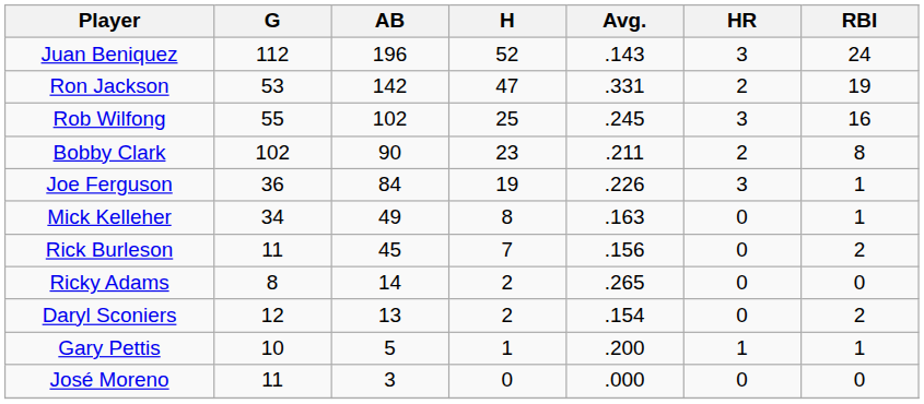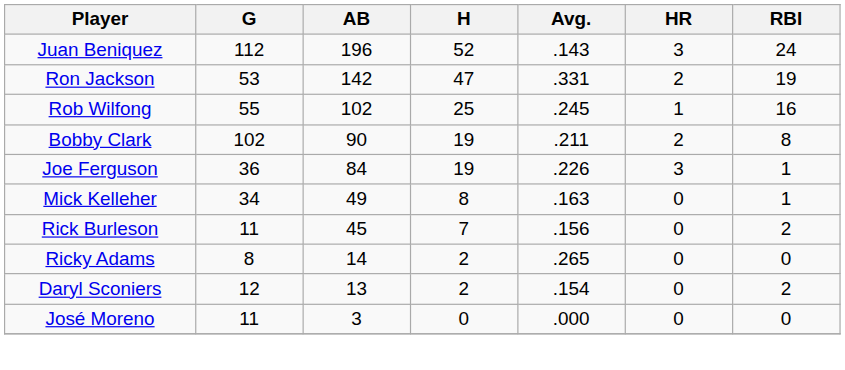 <table class="wikitable sortable">
 <tr>
 <th bgcolor="#DDDDFF" width="16%">Player</th>
 <th bgcolor="#DDDDFF" width="9%">G</th>
 <th bgcolor="#DDDDFF" width="9%">AB</th>
 <th bgcolor="#DDDDFF" width="9%">H</th>
 <th bgcolor="#DDDDFF" width="9%">Avg.</th>
 <th bgcolor="#DDDDFF" width="9%">HR</th>
 <th bgcolor="#DDDDFF" width="9%">RBI</th>
 </tr>
 <tr align="center">
 <td><a href='#'>Juan Beniquez</a></td>
 <td>112</td>
 <td>196</td>
 <td>52</td>
 <td>.143</td>
 <td>3</td>
 <td>24</td>
 </tr>
 <tr align="center">
 <td><a href='#'>Ron Jackson</a></td>
 <td>53</td>
 <td>142</td>
 <td>47</td>
 <td>.331</td>
 <td>2</td>
 <td>19</td>
 </tr>
 <tr align="center">
 <td><a href='#'>Rob Wilfong</a></td>
 <td>55</td>
 <td>102</td>
 <td>25</td>
 <td>.245</td>
-<td>3</td>
+<td>1</td>
 <td>16</td>
 </tr>
 <tr align="center">
 <td><a href='#'>Bobby Clark</a></td>
 <td>102</td>
 <td>90</td>
-<td>23</td>
+<td>19</td>
 <td>.211</td>
 <td>2</td>
 <td>8</td>
 </tr>
 <tr align="center">
 <td><a href='#'>Joe Ferguson</a></td>
 <td>36</td>
 <td>84</td>
 <td>19</td>
 <td>.226</td>
 <td>3</td>
 <td>1</td>
 </tr>
 <tr align="center">
 <td><a href='#'>Mick Kelleher</a></td>
 <td>34</td>
 <td>49</td>
 <td>8</td>
 <td>.163</td>
 <td>0</td>
 <td>1</td>
 </tr>
 <tr align="center">
 <td><a href='#'>Rick Burleson</a></td>
 <td>11</td>
 <td>45</td>
 <td>7</td>
 <td>.156</td>
 <td>0</td>
 <td>2</td>
 </tr>
 <tr align="center">
 <td><a href='#'>Ricky Adams</a></td>
 <td>8</td>
 <td>14</td>
 <td>2</td>
 <td>.265</td>
 <td>0</td>
 <td>0</td>
 </tr>
 <tr align="center">
 <td><a href='#'>Daryl Sconiers</a></td>
 <td>12</td>
 <td>13</td>
 <td>2</td>
 <td>.154</td>
 <td>0</td>
 <td>2</td>
 </tr>
-<tr align="center">
-<td><a href='#'>Gary Pettis</a></td>
-<td>10</td>
-<td>5</td>
-<td>1</td>
-<td>.200</td>
-<td>1</td>
-<td>1</td>
-</tr>
 <tr align=center>
 <td><a href='#'>José Moreno</a></td>
 <td>11</td>
 <td>3</td>
 <td>0</td>
 <td>.000</td>
 <td>0</td>
 <td>0</td>
 </tr>
 <tr align="center">
 </tr>
 </table>
